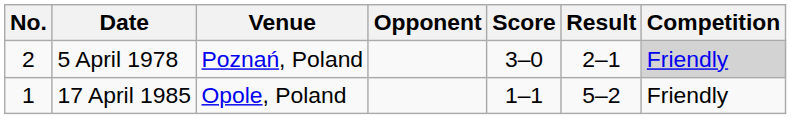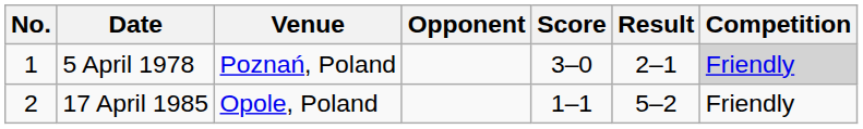 <table class="wikitable sortable">
 <tr>
 <th scope="col">No.</th>
 <th scope="col">Date</th>
 <th scope="col">Venue</th>
 <th scope="col">Opponent</th>
 <th scope="col">Score</th>
 <th scope="col">Result</th>
 <th scope="col">Competition</th>
 </tr>
 <tr>
-<td align="center">2</td>
+<td align="center">1</td>
 <td>5 April 1978</td>
 <td><a href='#'>Poznań</a>, Poland</td>
 <td></td>
 <td align="center">3–0</td>
 <td align="center">2–1</td>
 <td style="background: lightgrey;"><a href='#'>Friendly</a></td>
 </tr>
 <tr>
-<td align="center">1</td>
+<td align="center">2</td>
 <td>17 April 1985</td>
 <td><a href='#'>Opole</a>, Poland</td>
 <td></td>
 <td align="center">1–1</td>
 <td align="center">5–2</td>
 <td>Friendly</td>
 </tr>
 </table>
